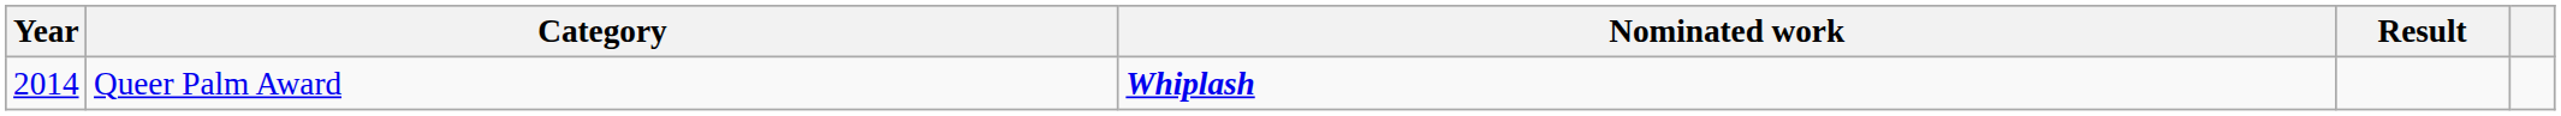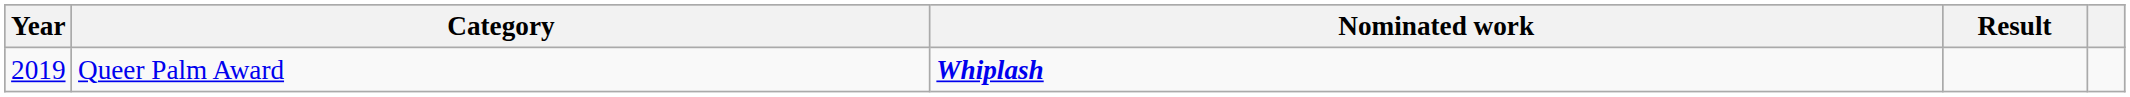 <table class=wikitable>
 <tr>
 <th scope="col" style="width:1em;">Year</th>
 <th scope="col" style="width:33em;">Category</th>
 <th scope="col" style="width:39em;">Nominated work</th>
 <th scope="col" style="width:5em;">Result</th>
 <th scope="col" style="width:1em;"></th>
 </tr>
 <tr>
-<td><a href='#'>2014</a></td>
+<td><a href='#'>2019</a></td>
 <td><a href='#'>Queer Palm Award</a></td>
 <td><strong><em><a href='#'>Whiplash</a></em></strong></td>
 <td></td>
 <td></td>
 </tr>
 </table>
